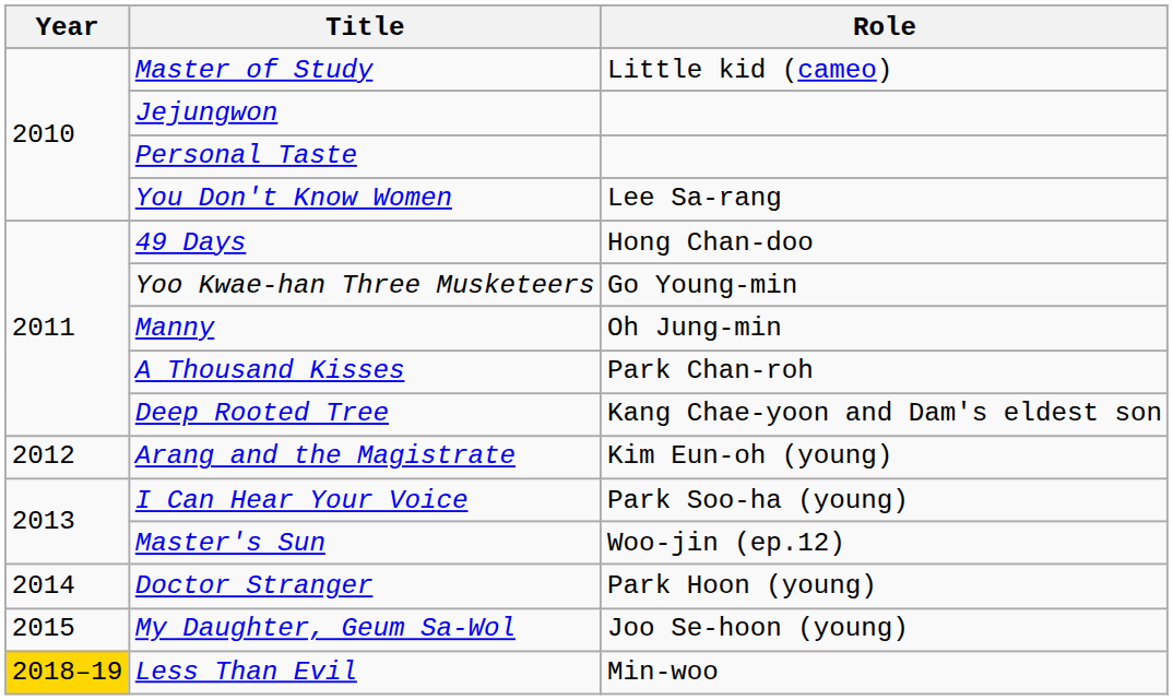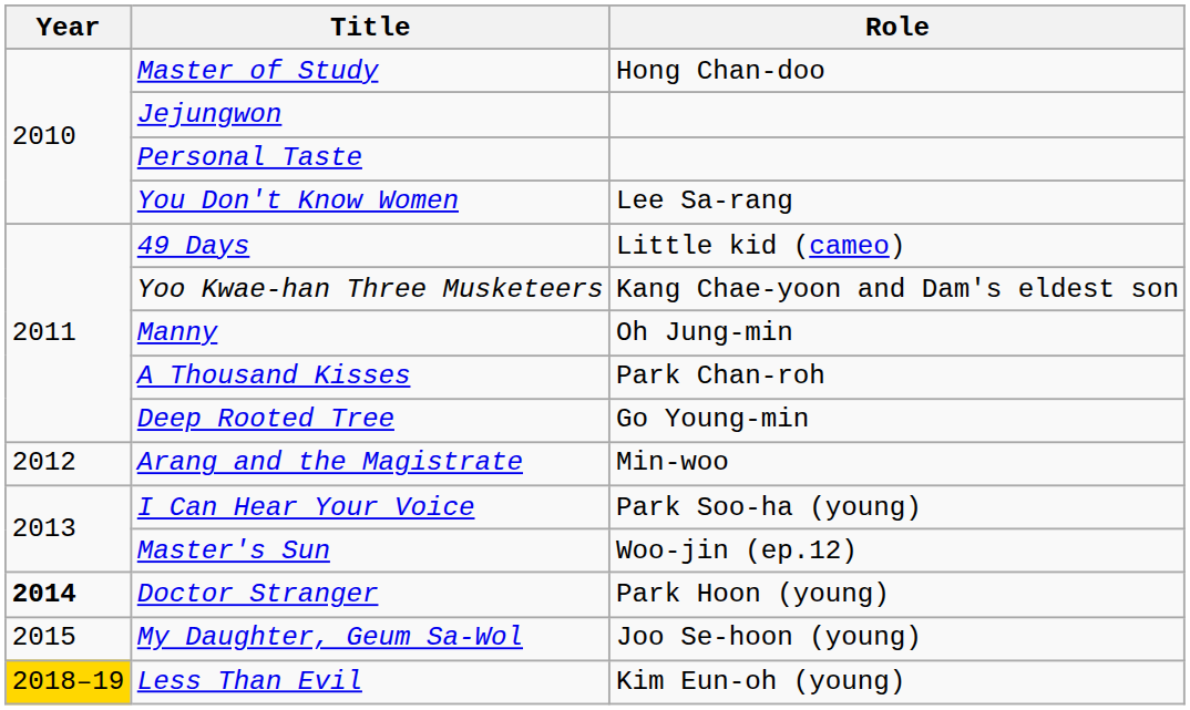 <table class="wikitable">
 <tr>
 <th>Year</th>
 <th>Title</th>
 <th>Role</th>
 </tr>
 <tr>
 <td rowspan="4">2010</td>
 <td><em><a href='#'>Master of Study</a></em></td>
-<td>Little kid (<a href='#'>cameo</a>)</td>
+<td>Hong Chan-doo</td>
 </tr>
 <tr>
 <td><em><a href='#'>Jejungwon</a></em></td>
 <td></td>
 </tr>
 <tr>
 <td><em><a href='#'>Personal Taste</a></em></td>
 <td></td>
 </tr>
 <tr>
 <td><em><a href='#'>You Don't Know Women</a></em></td>
 <td>Lee Sa-rang</td>
 </tr>
 <tr>
 <td rowspan="5">2011</td>
 <td><em><a href='#'>49 Days</a></em></td>
-<td>Hong Chan-doo</td>
+<td>Little kid (<a href='#'>cameo</a>)</td>
 </tr>
 <tr>
 <td><em>Yoo Kwae-han Three Musketeers</em></td>
-<td>Go Young-min</td>
+<td>Kang Chae-yoon and Dam's eldest son</td>
 </tr>
 <tr>
 <td><em><a href='#'>Manny</a></em></td>
 <td>Oh Jung-min</td>
 </tr>
 <tr>
 <td><em><a href='#'>A Thousand Kisses</a></em></td>
 <td>Park Chan-roh</td>
 </tr>
 <tr>
 <td><em><a href='#'>Deep Rooted Tree</a></em></td>
-<td>Kang Chae-yoon and Dam's eldest son</td>
+<td>Go Young-min</td>
 </tr>
 <tr>
 <td>2012</td>
 <td><em><a href='#'>Arang and the Magistrate</a></em></td>
-<td>Kim Eun-oh (young)</td>
+<td>Min-woo</td>
 </tr>
 <tr>
 <td rowspan="2">2013</td>
 <td><em><a href='#'>I Can Hear Your Voice</a></em></td>
 <td>Park Soo-ha (young)</td>
 </tr>
 <tr>
 <td><em><a href='#'>Master's Sun</a></em></td>
 <td>Woo-jin (ep.12)</td>
 </tr>
 <tr>
-<td>2014</td>
+<td><strong>2014</strong></td>
 <td><em><a href='#'>Doctor Stranger</a></em></td>
 <td>Park Hoon (young)</td>
 </tr>
 <tr>
 <td>2015</td>
 <td><em><a href='#'>My Daughter, Geum Sa-Wol</a></em></td>
 <td>Joo Se-hoon (young)</td>
 </tr>
 <tr>
 <td style="background: gold;">2018–19</td>
 <td><em><a href='#'>Less Than Evil</a></em></td>
-<td>Min-woo</td>
+<td>Kim Eun-oh (young)</td>
 </tr>
 </table>
